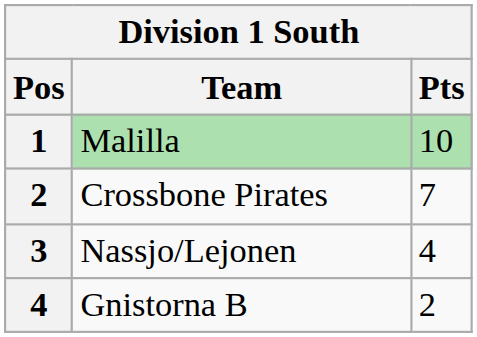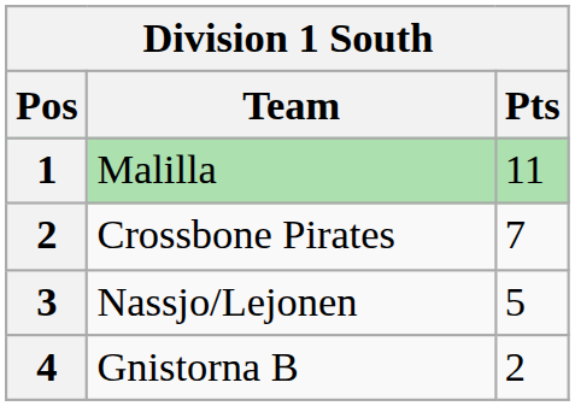 <table class="wikitable">
 <tr>
 <th colspan="3">Division 1 South</th>
 </tr>
 <tr>
 <th width=20>Pos</th>
 <th width=150>Team</th>
 <th width=20>Pts</th>
 </tr>
 <tr style="background:#ACE1AF;">
 <th>1</th>
 <td>Malilla</td>
-<td>10</td>
+<td>11</td>
 </tr>
 <tr>
 <th>2</th>
 <td>Crossbone Pirates</td>
 <td>7</td>
 </tr>
 <tr>
 <th>3</th>
 <td>Nassjo/Lejonen</td>
-<td>4</td>
+<td>5</td>
 </tr>
 <tr>
 <th>4</th>
 <td>Gnistorna B</td>
 <td>2</td>
 </tr>
 </table>
